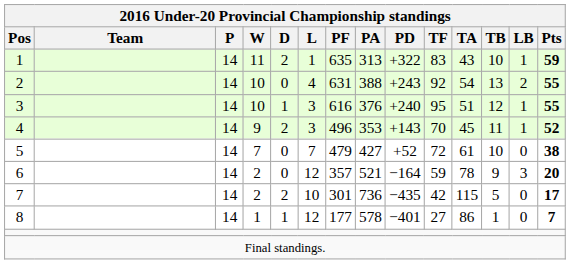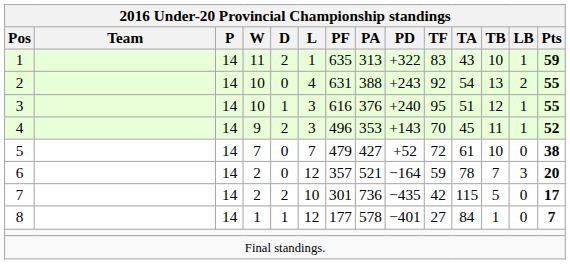 <table class="wikitable" style="text-align:center; line-height:100%; font-size:90%; width:60%;">
 <tr>
 <th colspan="100%" cellpadding="0" cellspacing="0"><strong>2016 Under-20 Provincial Championship standings</strong></th>
 </tr>
 <tr>
 <th style="width:5%;">Pos</th>
 <th style="width:35%;">Team</th>
 <th style="width:5%;">P</th>
 <th style="width:5%;">W</th>
 <th style="width:5%;">D</th>
 <th style="width:5%;">L</th>
 <th style="width:5%;">PF</th>
 <th style="width:5%;">PA</th>
 <th style="width:5%;">PD</th>
 <th style="width:5%;">TF</th>
 <th style="width:5%;">TA</th>
 <th style="width:5%;">TB</th>
 <th style="width:5%;">LB</th>
 <th style="width:5%;">Pts<br></th>
 </tr>
 <tr style="background:#E8FFD8;">
 <td>1</td>
 <td align=left></td>
 <td>14</td>
 <td>11</td>
 <td>2</td>
 <td>1</td>
 <td>635</td>
 <td>313</td>
 <td>+322</td>
 <td>83</td>
 <td>43</td>
 <td>10</td>
 <td>1</td>
 <td><strong>59</strong></td>
 </tr>
 <tr style="background:#E8FFD8;">
 <td>2</td>
 <td align=left></td>
 <td>14</td>
 <td>10</td>
 <td>0</td>
 <td>4</td>
 <td>631</td>
 <td>388</td>
 <td>+243</td>
 <td>92</td>
 <td>54</td>
 <td>13</td>
 <td>2</td>
 <td><strong>55</strong></td>
 </tr>
 <tr style="background:#E8FFD8;">
 <td>3</td>
 <td align=left></td>
 <td>14</td>
 <td>10</td>
 <td>1</td>
 <td>3</td>
 <td>616</td>
 <td>376</td>
 <td>+240</td>
 <td>95</td>
 <td>51</td>
 <td>12</td>
 <td>1</td>
 <td><strong>55</strong></td>
 </tr>
 <tr style="background:#E8FFD8;">
 <td>4</td>
 <td align=left></td>
 <td>14</td>
 <td>9</td>
 <td>2</td>
 <td>3</td>
 <td>496</td>
 <td>353</td>
 <td>+143</td>
 <td>70</td>
 <td>45</td>
 <td>11</td>
 <td>1</td>
 <td><strong>52</strong></td>
 </tr>
 <tr style="background:#FFFFFF;">
 <td>5</td>
 <td align=left></td>
 <td>14</td>
 <td>7</td>
 <td>0</td>
 <td>7</td>
 <td>479</td>
 <td>427</td>
 <td>+52</td>
 <td>72</td>
 <td>61</td>
 <td>10</td>
 <td>0</td>
 <td><strong>38</strong></td>
 </tr>
 <tr style="background:#FFFFFF;">
 <td>6</td>
 <td align=left></td>
 <td>14</td>
 <td>2</td>
 <td>0</td>
 <td>12</td>
 <td>357</td>
 <td>521</td>
 <td>−164</td>
 <td>59</td>
 <td>78</td>
-<td>9</td>
+<td>7</td>
 <td>3</td>
 <td><strong>20</strong></td>
 </tr>
 <tr style="background:#FFFFFF;">
 <td>7</td>
 <td align=left></td>
 <td>14</td>
 <td>2</td>
 <td>2</td>
 <td>10</td>
 <td>301</td>
 <td>736</td>
 <td>−435</td>
 <td>42</td>
 <td>115</td>
 <td>5</td>
 <td>0</td>
 <td><strong>17</strong></td>
 </tr>
 <tr style="background:#FFFFFF;">
 <td>8</td>
 <td align=left></td>
 <td>14</td>
 <td>1</td>
 <td>1</td>
 <td>12</td>
 <td>177</td>
 <td>578</td>
 <td>−401</td>
 <td>27</td>
-<td>86</td>
+<td>84</td>
 <td>1</td>
 <td>0</td>
 <td><strong>7</strong></td>
 </tr>
 <tr>
 <td colspan="100%" cellpadding="0" cellspacing="0"></td>
 </tr>
 <tr>
 <td colspan="100%" cellpadding="0" cellspacing="0"><small>Final standings.</small></td>
 </tr>
 </table>
